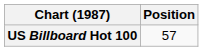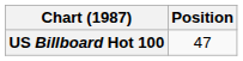 <table class="wikitable plainrowheaders" style="text-align:center">
 <tr>
 <th>Chart (1987)</th>
 <th>Position</th>
 </tr>
 <tr>
 <th scope="row">US <em>Billboard</em> Hot 100</th>
-<td>57</td>
+<td>47</td>
 </tr>
 </table>
